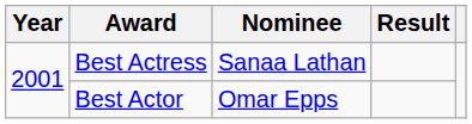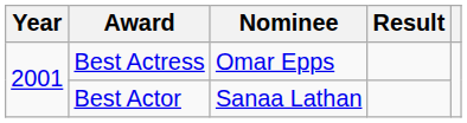 <table class="wikitable sortable">
 <tr>
 <th>Year</th>
 <th>Award</th>
 <th>Nominee</th>
 <th>Result</th>
 <th></th>
 </tr>
 <tr>
 <td rowspan="2"><a href='#'>2001</a></td>
 <td><a href='#'>Best Actress</a></td>
-<td><a href='#'>Sanaa Lathan</a></td>
+<td><a href='#'>Omar Epps</a></td>
 <td></td>
 <td rowspan="2" align="center"></td>
 </tr>
 <tr>
 <td><a href='#'>Best Actor</a></td>
-<td><a href='#'>Omar Epps</a></td>
+<td><a href='#'>Sanaa Lathan</a></td>
 <td></td>
 </tr>
 </table>
